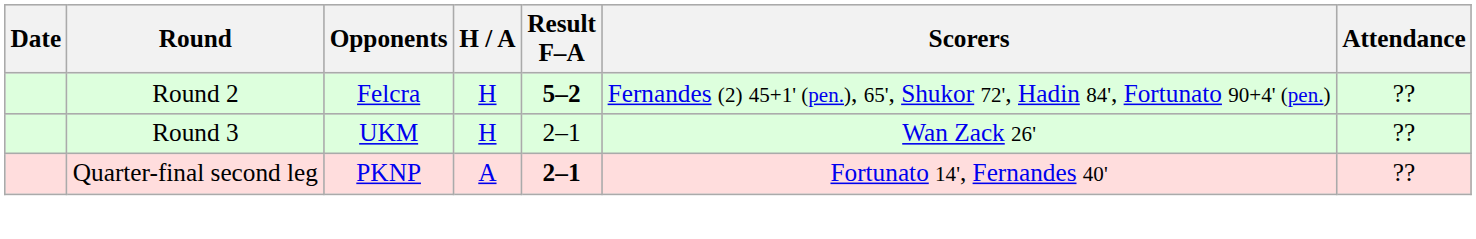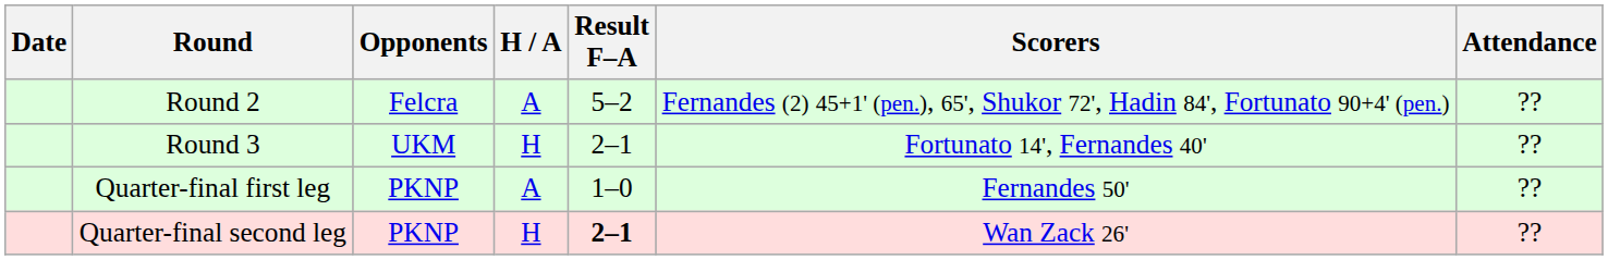 <table class="wikitable" style="text-align:center">
 <tr>
 <th>Date</th>
 <th>Round</th>
 <th>Opponents</th>
 <th>H / A</th>
 <th>Result<br>F–A</th>
 <th>Scorers</th>
 <th>Attendance</th>
 </tr>
 <tr bgcolor="#ddffdd">
 <td></td>
 <td>Round 2</td>
 <td><a href='#'>Felcra</a></td>
-<td><a href='#'>H</a></td>
-<td><strong>5–2</strong></td>
+<td><a href='#'>A</a></td>
+<td>5–2</td>
 <td><a href='#'>Fernandes</a> <small>(2)</small> <small>45+1' (<a href='#'>pen.</a>)</small>, <small>65'</small>, <a href='#'>Shukor</a> <small>72'</small>, <a href='#'>Hadin</a> <small>84'</small>, <a href='#'>Fortunato</a> <small>90+4' (<a href='#'>pen.</a>)</small></td>
 <td>??</td>
 </tr>
 <tr bgcolor="#ddffdd">
 <td></td>
 <td>Round 3</td>
 <td><a href='#'>UKM</a></td>
 <td><a href='#'>H</a></td>
 <td>2–1</td>
-<td><a href='#'>Wan Zack</a> <small>26'</small></td>
+<td><a href='#'>Fortunato</a> <small>14'</small>, <a href='#'>Fernandes</a> <small>40'</small></td>
+<td>??</td>
+</tr>
+<tr bgcolor="#ddffdd">
+<td></td>
+<td>Quarter-final first leg</td>
+<td><a href='#'>PKNP</a></td>
+<td><a href='#'>A</a></td>
+<td>1–0</td>
+<td><a href='#'>Fernandes</a> <small>50'</small></td>
 <td>??</td>
 </tr>
 <tr bgcolor="#ffdddd">
 <td></td>
 <td>Quarter-final second leg</td>
 <td><a href='#'>PKNP</a></td>
-<td><a href='#'>A</a></td>
+<td><a href='#'>H</a></td>
 <td><strong>2–1</strong></td>
-<td><a href='#'>Fortunato</a> <small>14'</small>, <a href='#'>Fernandes</a> <small>40'</small></td>
+<td><a href='#'>Wan Zack</a> <small>26'</small></td>
 <td>??</td>
 </tr>
 </table>
